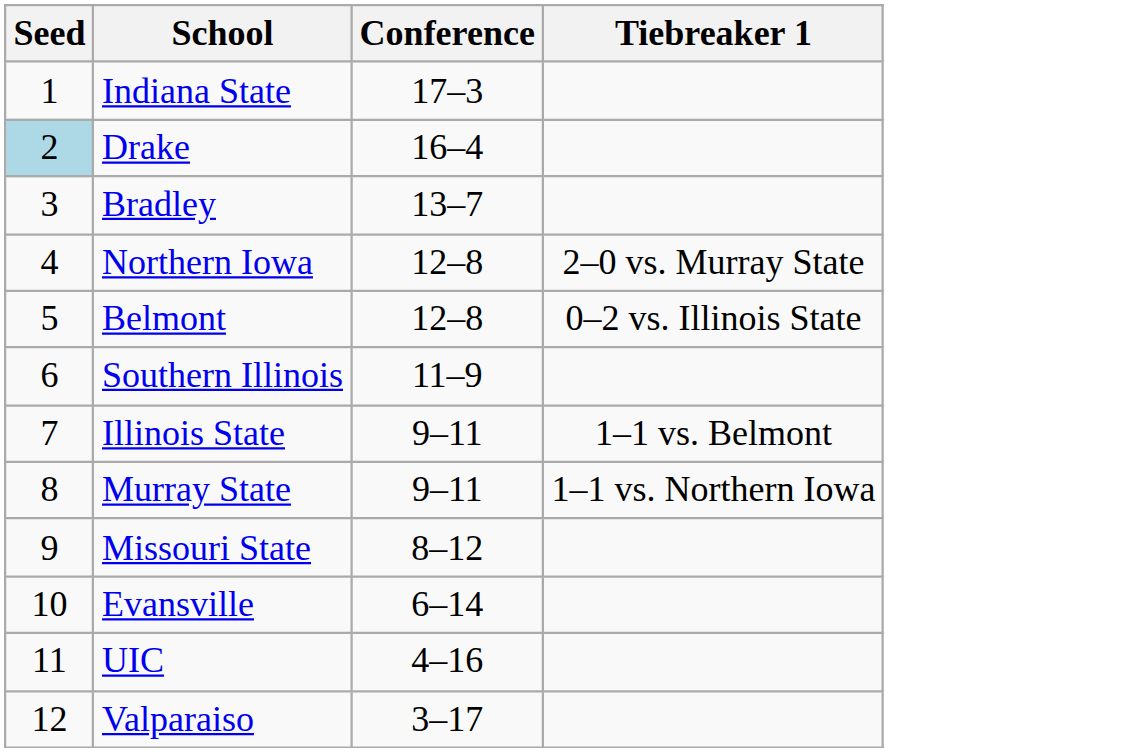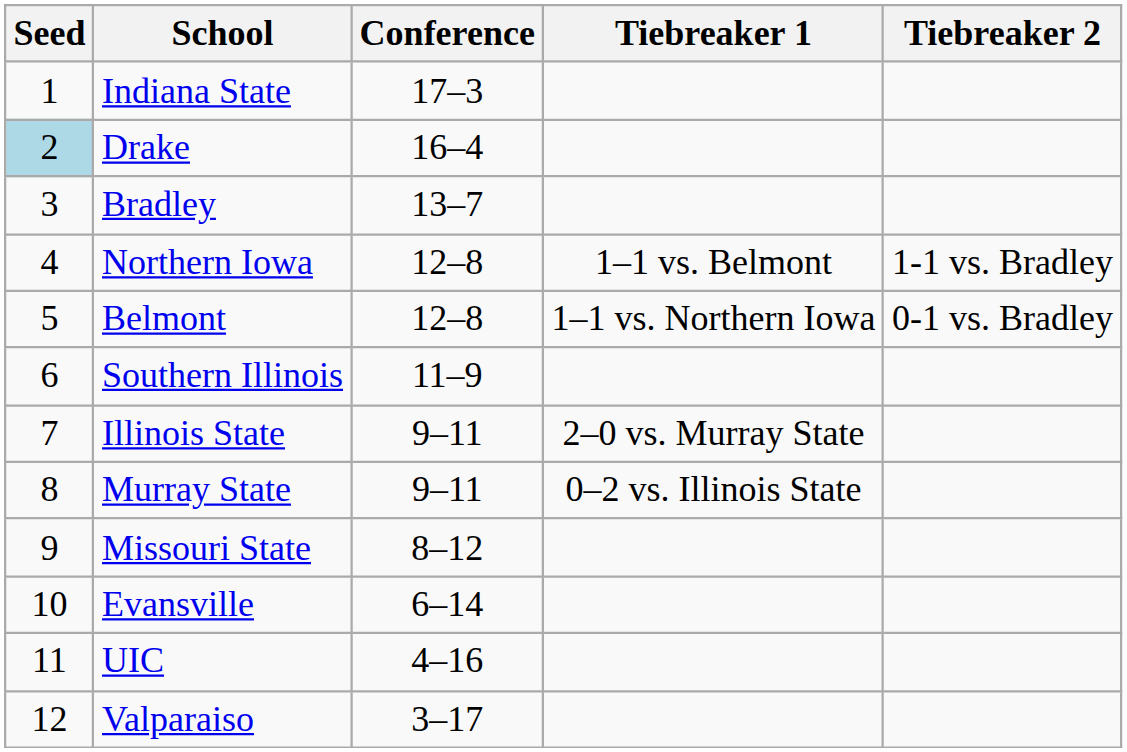 <table class="wikitable" style="text-align:center">
 <tr>
 <th>Seed</th>
 <th>School</th>
 <th>Conference</th>
 <th>Tiebreaker 1</th>
+<th>Tiebreaker 2</th>
 </tr>
 <tr>
 <td>1</td>
 <td align="left"><a href='#'>Indiana State</a></td>
 <td>17–3</td>
+<td></td>
 <td></td>
 </tr>
 <tr>
 <td style="background: lightblue;">2</td>
 <td align="left"><a href='#'>Drake</a></td>
 <td>16–4</td>
 <td></td>
+<td></td>
 </tr>
 <tr>
 <td>3</td>
 <td align="left"><a href='#'>Bradley</a></td>
 <td>13–7</td>
 <td></td>
+<td></td>
 </tr>
 <tr>
 <td>4</td>
 <td align="left"><a href='#'>Northern Iowa</a></td>
 <td>12–8</td>
-<td>2–0 vs. Murray State</td>
+<td>1–1 vs. Belmont</td>
+<td>1-1 vs. Bradley</td>
 </tr>
 <tr>
 <td>5</td>
 <td align="left"><a href='#'>Belmont</a></td>
 <td>12–8</td>
-<td>0–2 vs. Illinois State</td>
+<td>1–1 vs. Northern Iowa</td>
+<td>0-1 vs. Bradley</td>
 </tr>
 <tr>
 <td>6</td>
 <td align="left"><a href='#'>Southern Illinois</a></td>
 <td>11–9</td>
 <td></td>
+<td></td>
 </tr>
 <tr>
 <td>7</td>
 <td align="left"><a href='#'>Illinois State</a></td>
 <td>9–11</td>
-<td>1–1 vs. Belmont</td>
+<td>2–0 vs. Murray State</td>
+<td></td>
 </tr>
 <tr>
 <td>8</td>
 <td align="left"><a href='#'>Murray State</a></td>
 <td>9–11</td>
-<td>1–1 vs. Northern Iowa</td>
+<td>0–2 vs. Illinois State</td>
+<td></td>
 </tr>
 <tr>
 <td>9</td>
 <td align="left"><a href='#'>Missouri State</a></td>
 <td>8–12</td>
+<td></td>
 <td></td>
 </tr>
 <tr>
 <td>10</td>
 <td align="left"><a href='#'>Evansville</a></td>
 <td>6–14</td>
 <td></td>
+<td></td>
 </tr>
 <tr>
 <td>11</td>
 <td align="left"><a href='#'>UIC</a></td>
 <td>4–16</td>
+<td></td>
 <td></td>
 </tr>
 <tr>
 <td>12</td>
 <td align="left"><a href='#'>Valparaiso</a></td>
 <td>3–17</td>
 <td></td>
+<td></td>
 </tr>
 </table>
